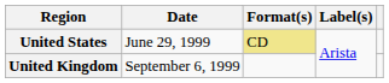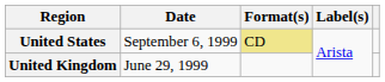 <table class="wikitable plainrowheaders">
 <tr>
 <th scope="col">Region</th>
 <th scope="col">Date</th>
 <th scope="col">Format(s)</th>
 <th scope="col">Label(s)</th>
 <th scope="col"></th>
 </tr>
 <tr>
 <th scope="row">United States</th>
-<td>June 29, 1999</td>
+<td>September 6, 1999</td>
 <td style="background: khaki;">CD</td>
 <td rowspan="2"><a href='#'>Arista</a></td>
 <td></td>
 </tr>
 <tr>
 <th scope="row">United Kingdom</th>
-<td>September 6, 1999</td>
+<td>June 29, 1999</td>
 <td></td>
 <td></td>
 </tr>
 </table>
